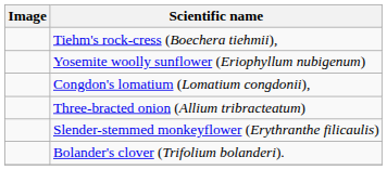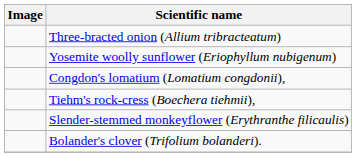 <table class="wikitable">
 <tr>
 <th>Image</th>
 <th>Scientific name</th>
 </tr>
 <tr>
 <td></td>
-<td><a href='#'>Tiehm's rock-cress</a> (<em>Boechera tiehmii</em>),</td>
+<td><a href='#'>Three-bracted onion</a> (<em>Allium tribracteatum</em>)</td>
 </tr>
 <tr>
 <td></td>
 <td><a href='#'>Yosemite woolly sunflower</a> (<em>Eriophyllum nubigenum</em>)</td>
 </tr>
 <tr>
 <td></td>
 <td><a href='#'>Congdon's lomatium</a> (<em>Lomatium congdonii</em>),</td>
 </tr>
 <tr>
 <td></td>
-<td><a href='#'>Three-bracted onion</a> (<em>Allium tribracteatum</em>)</td>
+<td><a href='#'>Tiehm's rock-cress</a> (<em>Boechera tiehmii</em>),</td>
 </tr>
 <tr>
 <td></td>
 <td><a href='#'>Slender-stemmed monkeyflower</a> (<em>Erythranthe filicaulis</em>)</td>
 </tr>
 <tr>
 <td></td>
 <td><a href='#'>Bolander's clover</a> (<em>Trifolium bolanderi</em>).</td>
 </tr>
 <tr>
 </tr>
 </table>
